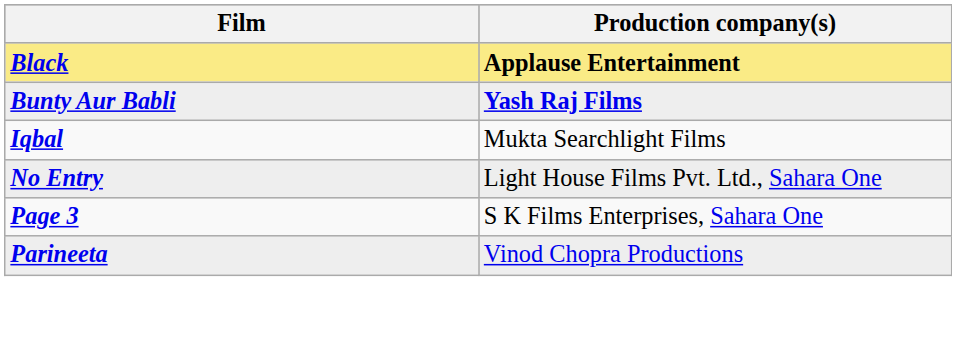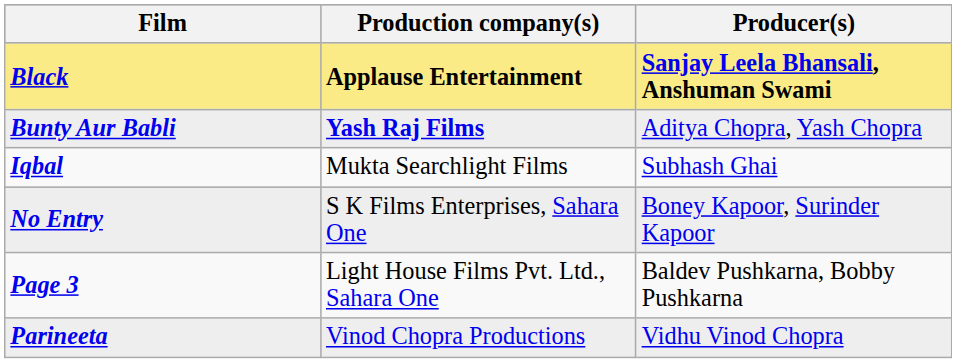 <table class="wikitable" border="1" width="100%">
 <tr style="background:#bebebe">
 <th width="33%">Film</th>
 <th width="33%">Production company(s)</th>
+<th width="33%">Producer(s)</th>
 </tr>
 <tr style="background:#FAEB86">
 <td><strong><em><a href='#'>Black</a></em></strong></td>
 <td><strong>Applause Entertainment</strong></td>
+<td><strong><a href='#'>Sanjay Leela Bhansali</a>, Anshuman Swami</strong></td>
 </tr>
 <tr style="background:#EEEEEE">
 <td><strong><em><a href='#'>Bunty Aur Babli</a></em></strong></td>
 <td><strong><a href='#'>Yash Raj Films</a></strong></td>
+<td><a href='#'>Aditya Chopra</a>, <a href='#'>Yash Chopra</a></td>
 </tr>
 <tr>
 <td><strong><em><a href='#'>Iqbal</a></em></strong></td>
 <td>Mukta Searchlight Films</td>
+<td><a href='#'>Subhash Ghai</a></td>
 </tr>
 <tr style="background:#EEEEEE">
 <td><strong><em><a href='#'>No Entry</a></em></strong></td>
-<td>Light House Films Pvt. Ltd., <a href='#'>Sahara One</a></td>
+<td>S K Films Enterprises, <a href='#'>Sahara One</a></td>
+<td><a href='#'>Boney Kapoor</a>, <a href='#'>Surinder Kapoor</a></td>
 </tr>
 <tr>
 <td><strong><em><a href='#'>Page 3</a></em></strong></td>
-<td>S K Films Enterprises, <a href='#'>Sahara One</a></td>
+<td>Light House Films Pvt. Ltd., <a href='#'>Sahara One</a></td>
+<td>Baldev Pushkarna, Bobby Pushkarna</td>
 </tr>
 <tr style="background:#EEEEEE">
 <td><strong><em><a href='#'>Parineeta</a></em></strong></td>
 <td><a href='#'>Vinod Chopra Productions</a></td>
+<td><a href='#'>Vidhu Vinod Chopra</a></td>
 </tr>
 </table>
